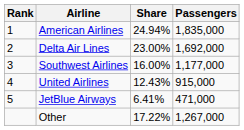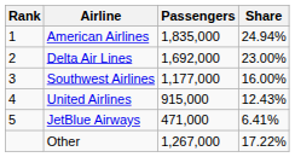 <table class="wikitable sortable" style="font-size: 95%" width= align=>
 <tr>
 <th>Rank</th>
 <th>Airline</th>
+<th>Passengers</th>
 <th>Share</th>
-<th>Passengers</th>
 </tr>
 <tr>
 <td>1</td>
 <td><a href='#'>American Airlines</a></td>
+<td>1,835,000</td>
 <td>24.94%</td>
-<td>1,835,000</td>
 </tr>
 <tr>
 <td>2</td>
 <td><a href='#'>Delta Air Lines</a></td>
+<td>1,692,000</td>
 <td>23.00%</td>
-<td>1,692,000</td>
 </tr>
 <tr>
 <td>3</td>
 <td><a href='#'>Southwest Airlines</a></td>
+<td>1,177,000</td>
 <td>16.00%</td>
-<td>1,177,000</td>
 </tr>
 <tr>
 <td>4</td>
 <td><a href='#'>United Airlines</a></td>
+<td>915,000</td>
 <td>12.43%</td>
-<td>915,000</td>
 </tr>
 <tr>
 <td>5</td>
 <td><a href='#'>JetBlue Airways</a></td>
+<td>471,000</td>
 <td>6.41%</td>
-<td>471,000</td>
 </tr>
 <tr>
 <td></td>
 <td>Other</td>
+<td>1,267,000</td>
 <td>17.22%</td>
-<td>1,267,000</td>
 </tr>
 </table>
